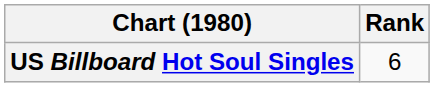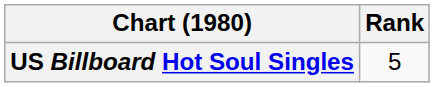 <table class="wikitable plainrowheaders">
 <tr>
 <th>Chart (1980)</th>
 <th>Rank</th>
 </tr>
 <tr>
 <th scope="row">US <em>Billboard</em> <a href='#'>Hot Soul Singles</a></th>
-<td align="center">6</td>
+<td align="center">5</td>
 </tr>
 </table>
